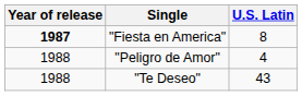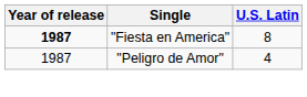 <table class="wikitable">
 <tr>
 <th>Year of release</th>
 <th>Single</th>
 <th><a href='#'>U.S. Latin</a></th>
 </tr>
 <tr>
 <td align="center"><strong>1987</strong></td>
 <td align="center">"Fiesta en America"</td>
 <td align="center">8</td>
 </tr>
 <tr>
-<td align="center">1988</td>
+<td align="center">1987</td>
 <td align="center">"Peligro de Amor"</td>
 <td align="center">4</td>
 </tr>
-<tr>
-<td align="center">1988</td>
-<td align="center">"Te Deseo"</td>
-<td align="center">43</td>
-</tr>
 </table>
